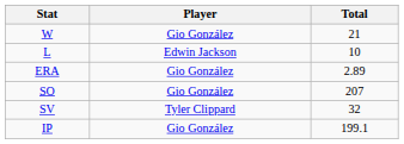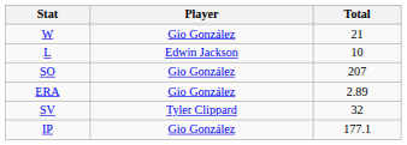 <table class="wikitable" style="width:33%;">
 <tr style="text-align:center; background:#ddd;">
 <th style="width:5%;">Stat</th>
 <th style="width:15%;">Player</th>
 <th style="width:5%;">Total</th>
 </tr>
 <tr align=center>
 <td><a href='#'>W</a></td>
 <td><a href='#'>Gio González</a></td>
 <td>21</td>
 </tr>
 <tr align=center>
 <td><a href='#'>L</a></td>
 <td><a href='#'>Edwin Jackson</a></td>
 <td>10</td>
 </tr>
 <tr align=center>
+<td><a href='#'>SO</a></td>
+<td><a href='#'>Gio González</a></td>
+<td>207</td>
+</tr>
+<tr align=center>
 <td><a href='#'>ERA</a></td>
 <td><a href='#'>Gio González</a></td>
 <td>2.89</td>
-</tr>
-<tr align=center>
-<td><a href='#'>SO</a></td>
-<td><a href='#'>Gio González</a></td>
-<td>207</td>
 </tr>
 <tr align=center>
 <td><a href='#'>SV</a></td>
 <td><a href='#'>Tyler Clippard</a></td>
 <td>32</td>
 </tr>
 <tr align=center>
 <td><a href='#'>IP</a></td>
 <td><a href='#'>Gio González</a></td>
-<td>199.1</td>
+<td>177.1</td>
 </tr>
 </table>
